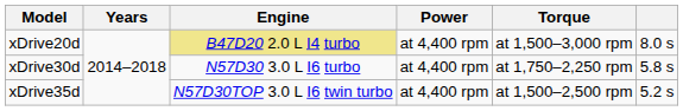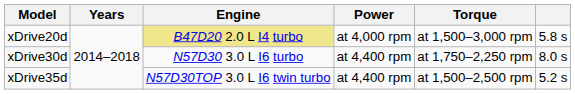 <table class="wikitable sortable" style="text-align: center;">
 <tr>
 <th>Model</th>
 <th>Years</th>
 <th>Engine</th>
 <th>Power</th>
 <th>Torque</th>
 <th></th>
 </tr>
 <tr>
 <td>xDrive20d</td>
 <td rowspan="3">2014–2018</td>
 <td style="background: khaki;"><em><a href='#'>B47D20</a></em> 2.0 L <a href='#'>I4</a> <a href='#'>turbo</a></td>
-<td> at 4,400 rpm</td>
+<td> at 4,000 rpm</td>
 <td> at 1,500–3,000 rpm</td>
-<td>8.0 s</td>
+<td>5.8 s</td>
 </tr>
 <tr>
 <td>xDrive30d</td>
 <td><em><a href='#'>N57D30</a></em> 3.0 L <a href='#'>I6</a> <a href='#'>turbo</a></td>
 <td> at 4,400 rpm</td>
 <td> at 1,750–2,250 rpm</td>
-<td>5.8 s</td>
+<td>8.0 s</td>
 </tr>
 <tr>
 <td>xDrive35d</td>
 <td><em><a href='#'>N57D30TOP</a></em> 3.0 L <a href='#'>I6</a> <a href='#'>twin turbo</a></td>
 <td> at 4,400 rpm</td>
 <td> at 1,500–2,500 rpm</td>
 <td>5.2 s</td>
 </tr>
 </table>
